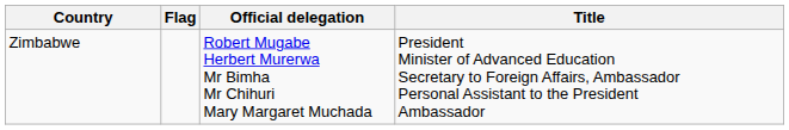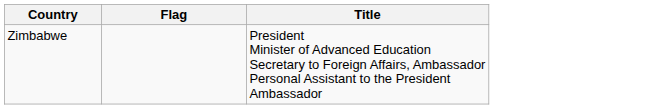 <table class="wikitable">
 <tr>
 <th style="width:20%;">Country</th>
 <th>Flag</th>
-<th style="width:25%;">Official delegation</th>
 <th style="width:50%;">Title</th>
 </tr>
 <tr valign="top">
 <td>Zimbabwe</td>
 <td></td>
-<td><a href='#'>Robert Mugabe</a><br><a href='#'>Herbert Murerwa</a><br>Mr Bimha<br>Mr Chihuri<br>Mary Margaret Muchada</td>
 <td>President<br>Minister of Advanced Education<br>Secretary to Foreign Affairs, Ambassador<br>Personal Assistant to the President<br>Ambassador</td>
 </tr>
 </table>
